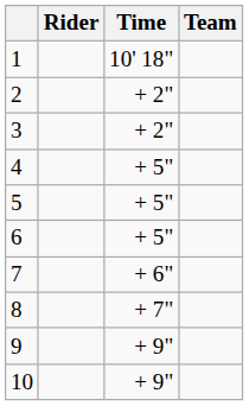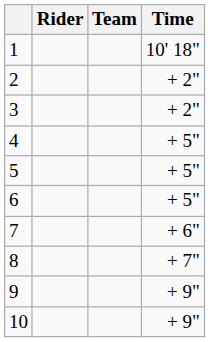 <table class="wikitable">
 <tr>
 <th></th>
 <th>Rider</th>
+<th>Team</th>
 <th>Time</th>
-<th>Team</th>
 </tr>
 <tr>
 <td>1</td>
 <td> </td>
+<td></td>
 <td align="right">10' 18"</td>
-<td></td>
 </tr>
 <tr>
 <td>2</td>
 <td></td>
+<td></td>
 <td align="right">+ 2"</td>
-<td></td>
 </tr>
 <tr>
 <td>3</td>
 <td></td>
+<td></td>
 <td align="right">+ 2"</td>
-<td></td>
 </tr>
 <tr>
 <td>4</td>
 <td></td>
+<td></td>
 <td align="right">+ 5"</td>
-<td></td>
 </tr>
 <tr>
 <td>5</td>
 <td></td>
+<td></td>
 <td align="right">+ 5"</td>
-<td></td>
 </tr>
 <tr>
 <td>6</td>
 <td></td>
+<td></td>
 <td align="right">+ 5"</td>
-<td></td>
 </tr>
 <tr>
 <td>7</td>
 <td></td>
+<td></td>
 <td align="right">+ 6"</td>
-<td></td>
 </tr>
 <tr>
 <td>8</td>
 <td></td>
+<td></td>
 <td align="right">+ 7"</td>
-<td></td>
 </tr>
 <tr>
 <td>9</td>
 <td></td>
+<td></td>
 <td align="right">+ 9"</td>
-<td></td>
 </tr>
 <tr>
 <td>10</td>
 <td></td>
+<td></td>
 <td align="right">+ 9"</td>
-<td></td>
 </tr>
 </table>
